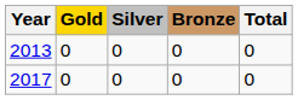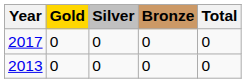 <table class="wikitable">
 <tr>
 <th>Year</th>
 <td style="background:gold; font-weight:bold;">Gold</td>
 <td style="background:silver; font-weight:bold;">Silver</td>
 <td style="background:#c96; font-weight:bold;">Bronze</td>
 <th>Total</th>
 </tr>
 <tr>
+<td><a href='#'>2017</a></td>
+<td>0</td>
+<td>0</td>
+<td>0</td>
+<td>0</td>
+</tr>
+<tr>
 <td><a href='#'>2013</a></td>
 <td>0</td>
 <td>0</td>
 <td>0</td>
 <td>0</td>
 </tr>
-<tr>
-<td><a href='#'>2017</a></td>
-<td>0</td>
-<td>0</td>
-<td>0</td>
-<td>0</td>
-</tr>
 </table>
